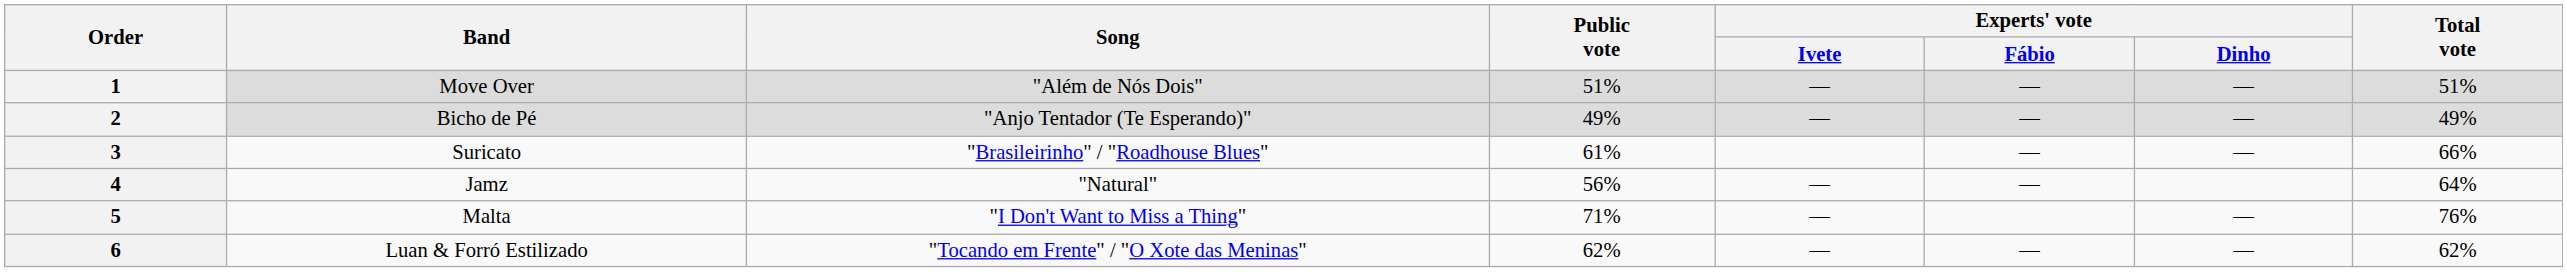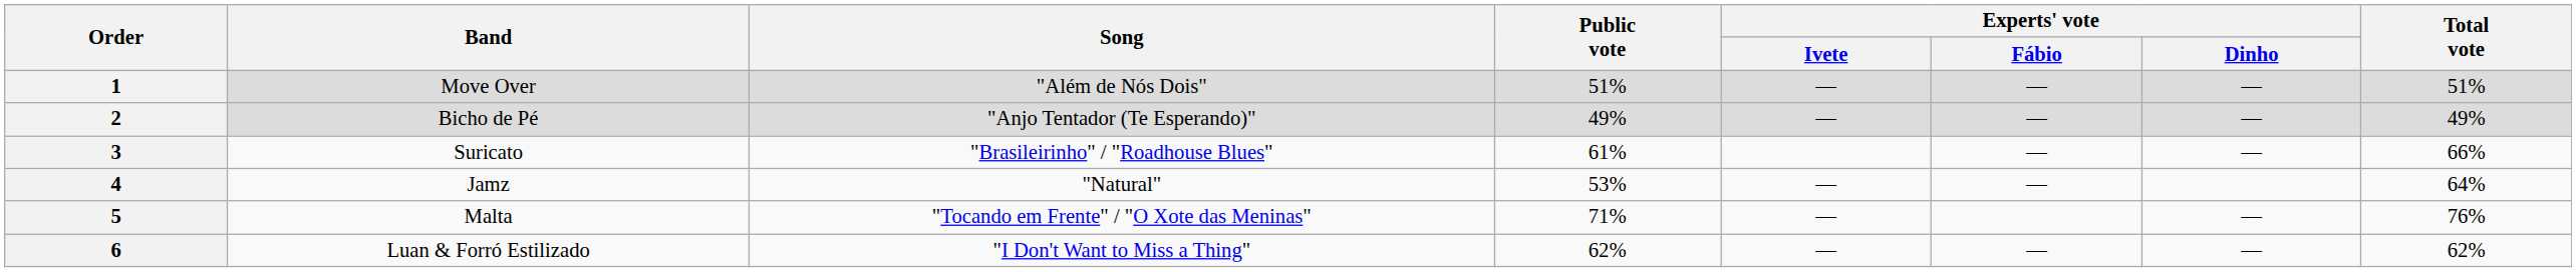 <table class="wikitable" style="text-align: center;width:100%;">
 <tr>
 <th width="010" rowspan=2>Order</th>
 <th width="110" rowspan=2>Band</th>
 <th width="160" rowspan=2>Song</th>
 <th width="040" rowspan=2>Public<br>vote</th>
 <th width="120" colspan=3>Experts' vote</th>
 <th width="040" rowspan=2>Total<br>vote</th>
 </tr>
 <tr>
 <th width="40"><a href='#'>Ivete</a></th>
 <th width="40"><a href='#'>Fábio</a></th>
 <th width="40"><a href='#'>Dinho</a></th>
 </tr>
 <tr>
 <th>1</th>
 <td bgcolor="DCDCDC">Move Over</td>
 <td bgcolor="DCDCDC">"Além de Nós Dois"</td>
 <td bgcolor="DCDCDC">51%</td>
 <td bgcolor="DCDCDC">—</td>
 <td bgcolor="DCDCDC">—</td>
 <td bgcolor="DCDCDC">—</td>
 <td bgcolor="DCDCDC">51%</td>
 </tr>
 <tr>
 <th>2</th>
 <td bgcolor="DCDCDC">Bicho de Pé</td>
 <td bgcolor="DCDCDC">"Anjo Tentador (Te Esperando)"</td>
 <td bgcolor="DCDCDC">49%</td>
 <td bgcolor="DCDCDC">—</td>
 <td bgcolor="DCDCDC">—</td>
 <td bgcolor="DCDCDC">—</td>
 <td bgcolor="DCDCDC">49%</td>
 </tr>
 <tr>
 <th>3</th>
 <td>Suricato</td>
 <td>"<a href='#'>Brasileirinho</a>" / "<a href='#'>Roadhouse Blues</a>"</td>
 <td>61%</td>
 <td></td>
 <td>—</td>
 <td>—</td>
 <td>66%</td>
 </tr>
 <tr>
 <th>4</th>
 <td>Jamz</td>
 <td>"Natural"</td>
-<td>56%</td>
+<td>53%</td>
 <td>—</td>
 <td>—</td>
 <td></td>
 <td>64%</td>
 </tr>
 <tr>
 <th>5</th>
 <td>Malta</td>
-<td>"<a href='#'>I Don't Want to Miss a Thing</a>"</td>
+<td>"<a href='#'>Tocando em Frente</a>" / "<a href='#'>O Xote das Meninas</a>"</td>
 <td>71%</td>
 <td>—</td>
 <td></td>
 <td>—</td>
 <td>76%</td>
 </tr>
 <tr>
 <th>6</th>
 <td>Luan & Forró Estilizado</td>
-<td>"<a href='#'>Tocando em Frente</a>" / "<a href='#'>O Xote das Meninas</a>"</td>
+<td>"<a href='#'>I Don't Want to Miss a Thing</a>"</td>
 <td>62%</td>
 <td>—</td>
 <td>—</td>
 <td>—</td>
 <td>62%</td>
 </tr>
 </table>
